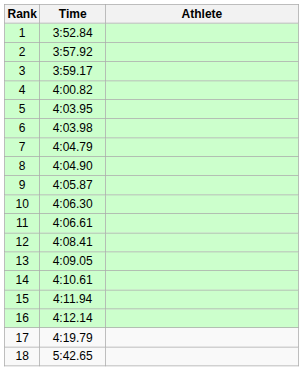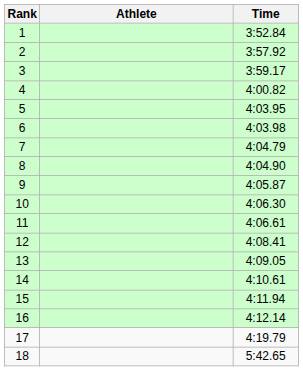 <table class=wikitable style="text-align:center">
 <tr>
 <th width=40>Rank</th>
+<th width=250>Athlete</th>
 <th width=80>Time</th>
-<th width=250>Athlete</th>
 </tr>
 <tr bgcolor="ccffcc">
 <td>1</td>
+<td align=left></td>
 <td>3:52.84</td>
-<td align=left></td>
 </tr>
 <tr bgcolor="ccffcc">
 <td>2</td>
+<td align=left></td>
 <td>3:57.92</td>
-<td align=left></td>
 </tr>
 <tr bgcolor="ccffcc">
 <td>3</td>
+<td align=left></td>
 <td>3:59.17</td>
-<td align=left></td>
 </tr>
 <tr bgcolor="ccffcc">
 <td>4</td>
+<td align=left></td>
 <td>4:00.82</td>
-<td align=left></td>
 </tr>
 <tr bgcolor="ccffcc">
 <td>5</td>
+<td align=left></td>
 <td>4:03.95</td>
-<td align=left></td>
 </tr>
 <tr bgcolor="ccffcc">
 <td>6</td>
+<td align=left></td>
 <td>4:03.98</td>
-<td align=left></td>
 </tr>
 <tr bgcolor="ccffcc">
 <td>7</td>
+<td align=left></td>
 <td>4:04.79</td>
-<td align=left></td>
 </tr>
 <tr bgcolor="ccffcc">
 <td>8</td>
+<td align=left></td>
 <td>4:04.90</td>
-<td align=left></td>
 </tr>
 <tr bgcolor="ccffcc">
 <td>9</td>
+<td align=left></td>
 <td>4:05.87</td>
-<td align=left></td>
 </tr>
 <tr bgcolor="ccffcc">
 <td>10</td>
+<td align=left></td>
 <td>4:06.30</td>
-<td align=left></td>
 </tr>
 <tr bgcolor="ccffcc">
 <td>11</td>
+<td align=left></td>
 <td>4:06.61</td>
-<td align=left></td>
 </tr>
 <tr bgcolor="ccffcc">
 <td>12</td>
+<td align=left></td>
 <td>4:08.41</td>
-<td align=left></td>
 </tr>
 <tr bgcolor="ccffcc">
 <td>13</td>
+<td align=left></td>
 <td>4:09.05</td>
-<td align=left></td>
 </tr>
 <tr bgcolor="ccffcc">
 <td>14</td>
+<td align=left></td>
 <td>4:10.61</td>
-<td align=left></td>
 </tr>
 <tr bgcolor="ccffcc">
 <td>15</td>
+<td align=left></td>
 <td>4:11.94</td>
-<td align=left></td>
 </tr>
 <tr bgcolor="ccffcc">
 <td>16</td>
+<td align=left></td>
 <td>4:12.14</td>
-<td align=left></td>
 </tr>
 <tr>
 <td>17</td>
+<td align=left></td>
 <td>4:19.79</td>
-<td align=left></td>
 </tr>
 <tr>
 <td>18</td>
+<td align=left></td>
 <td>5:42.65</td>
-<td align=left></td>
 </tr>
 </table>
